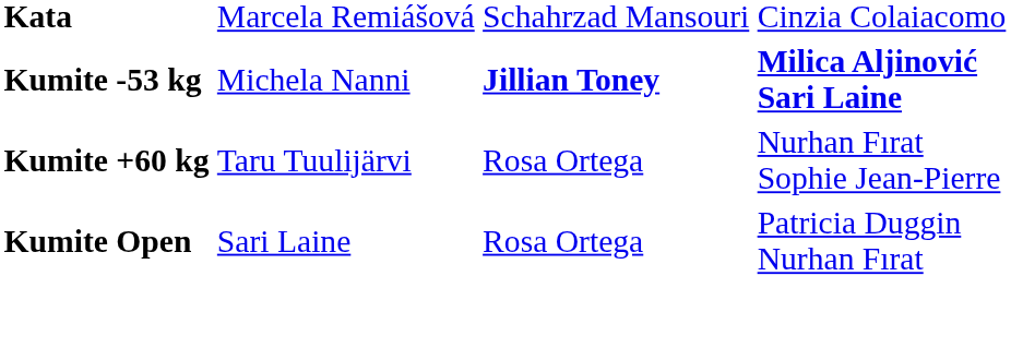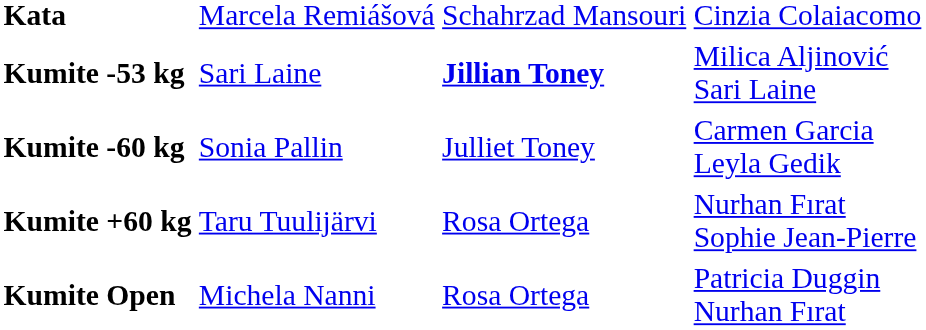 <table>
 <tr>
 <td><strong>Kata</strong></td>
 <td> <a href='#'>Marcela Remiášová</a></td>
 <td> <a href='#'>Schahrzad Mansouri</a></td>
 <td> <a href='#'>Cinzia Colaiacomo</a></td>
 </tr>
 <tr>
 <td><strong>Kumite -53 kg</strong></td>
-<td> <a href='#'>Michela Nanni</a></td>
+<td> <a href='#'>Sari Laine</a></td>
 <td><strong> <a href='#'>Jillian Toney</a></strong></td>
-<td><strong> <a href='#'>Milica Aljinović</a> <br>  <a href='#'>Sari Laine</a></strong></td>
+<td> <a href='#'>Milica Aljinović</a> <br>  <a href='#'>Sari Laine</a></td>
+</tr>
+<tr>
+<td><strong>Kumite -60 kg</strong></td>
+<td> <a href='#'>Sonia Pallin</a></td>
+<td> <a href='#'>Julliet Toney</a></td>
+<td> <a href='#'>Carmen Garcia</a> <br>  <a href='#'>Leyla Gedik</a></td>
 </tr>
 <tr>
 <td><strong>Kumite +60 kg</strong></td>
 <td> <a href='#'>Taru Tuulijärvi</a></td>
 <td> <a href='#'>Rosa Ortega</a></td>
 <td> <a href='#'>Nurhan Fırat</a> <br>  <a href='#'>Sophie Jean-Pierre</a></td>
 </tr>
 <tr>
 <td><strong>Kumite Open</strong></td>
-<td> <a href='#'>Sari Laine</a></td>
+<td> <a href='#'>Michela Nanni</a></td>
 <td> <a href='#'>Rosa Ortega</a></td>
 <td> <a href='#'>Patricia Duggin</a> <br>  <a href='#'>Nurhan Fırat</a></td>
 </tr>
 </table>
